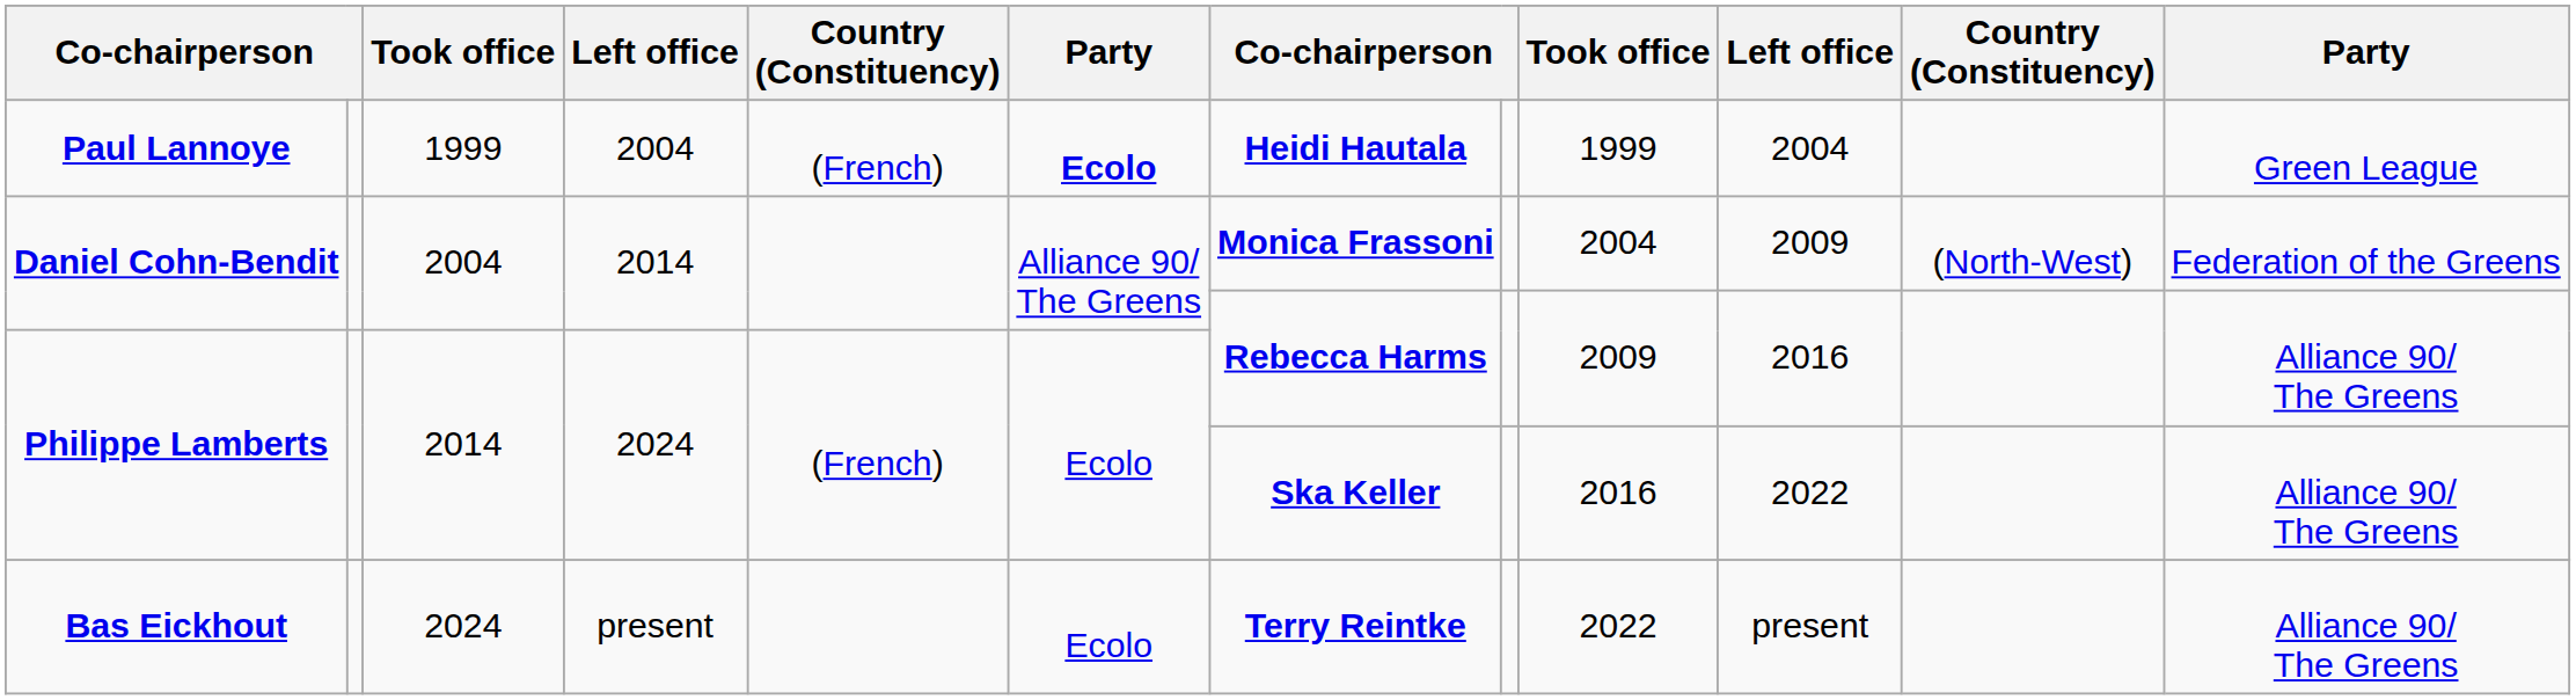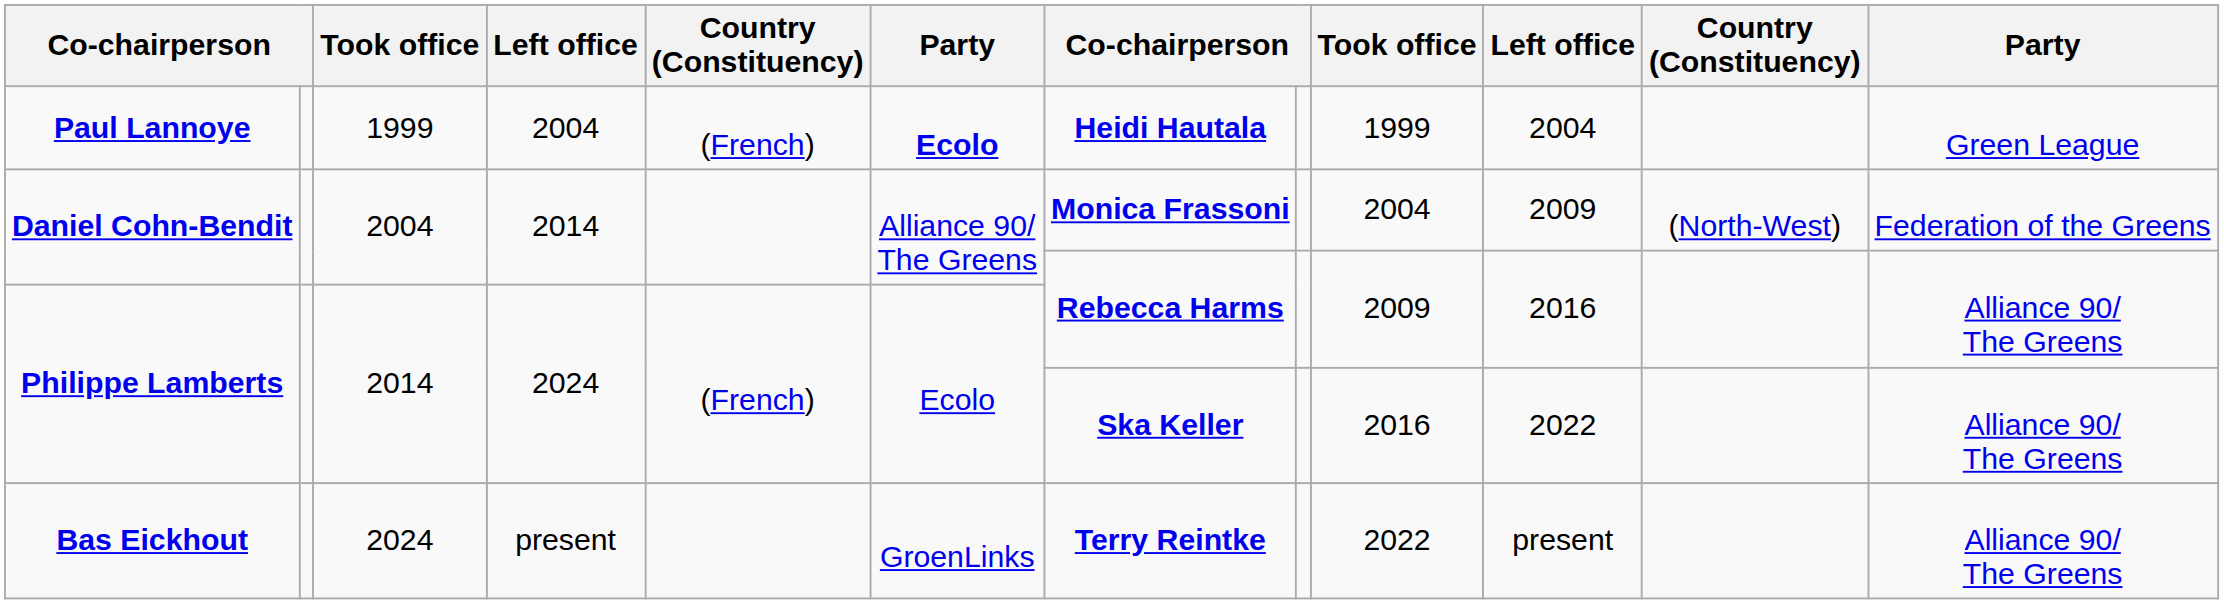 <table class="wikitable" style="text-align:center">
 <tr>
 <th colspan=2>Co-chairperson</th>
 <th>Took office</th>
 <th>Left office</th>
 <th>Country<br>(Constituency)</th>
 <th>Party</th>
 <th colspan=2>Co-chairperson</th>
 <th>Took office</th>
 <th>Left office</th>
 <th>Country<br>(Constituency)</th>
 <th>Party</th>
 </tr>
 <tr>
 <td><strong><a href='#'>Paul Lannoye</a></strong></td>
 <td></td>
 <td>1999</td>
 <td>2004</td>
 <td><br>(<a href='#'>French</a>)</td>
 <td><strong><br><a href='#'>Ecolo</a></strong></td>
 <td><strong><a href='#'>Heidi Hautala</a></strong></td>
 <td></td>
 <td>1999</td>
 <td>2004</td>
 <td></td>
 <td><br><a href='#'>Green League</a></td>
 </tr>
 <tr>
 <td rowspan=2><strong><a href='#'>Daniel Cohn-Bendit</a></strong></td>
 <td rowspan=2></td>
 <td rowspan=2>2004</td>
 <td rowspan=2>2014</td>
 <td rowspan=2></td>
 <td rowspan=2><br><a href='#'>Alliance 90/</a><br><a href='#'>The Greens</a></td>
 <td><strong><a href='#'>Monica Frassoni</a></strong></td>
 <td></td>
 <td>2004</td>
 <td>2009</td>
 <td><br>(<a href='#'>North-West</a>)</td>
 <td><br><a href='#'>Federation of the Greens</a></td>
 </tr>
 <tr>
 <td rowspan=2><strong><a href='#'>Rebecca Harms</a></strong></td>
 <td rowspan=2></td>
 <td rowspan=2>2009</td>
 <td rowspan=2>2016</td>
 <td rowspan=2></td>
 <td rowspan=2><br><a href='#'>Alliance 90/</a><br><a href='#'>The Greens</a></td>
 </tr>
 <tr>
 <td rowspan=3><strong><a href='#'>Philippe Lamberts</a></strong></td>
 <td rowspan=3></td>
 <td rowspan=3>2014</td>
 <td rowspan=3>2024</td>
 <td rowspan=3><br>(<a href='#'>French</a>)</td>
 <td rowspan=3><br><a href='#'>Ecolo</a></td>
 </tr>
 <tr>
 <td><strong><a href='#'>Ska Keller</a></strong></td>
 <td></td>
 <td>2016</td>
 <td>2022</td>
 <td></td>
 <td><br><a href='#'>Alliance 90/</a><br><a href='#'>The Greens</a></td>
 </tr>
 <tr>
 <td rowspan=2><strong><a href='#'>Terry Reintke</a></strong></td>
 <td rowspan=2></td>
 <td rowspan=2>2022</td>
 <td rowspan=2>present</td>
 <td rowspan=2></td>
 <td rowspan=2><br><a href='#'>Alliance 90/</a><br><a href='#'>The Greens</a></td>
 </tr>
 <tr>
 <td><strong><a href='#'>Bas Eickhout</a></strong></td>
 <td></td>
 <td>2024</td>
 <td>present</td>
 <td></td>
-<td><br><a href='#'>Ecolo</a></td>
+<td><br><a href='#'>GroenLinks</a></td>
 </tr>
 </table>
